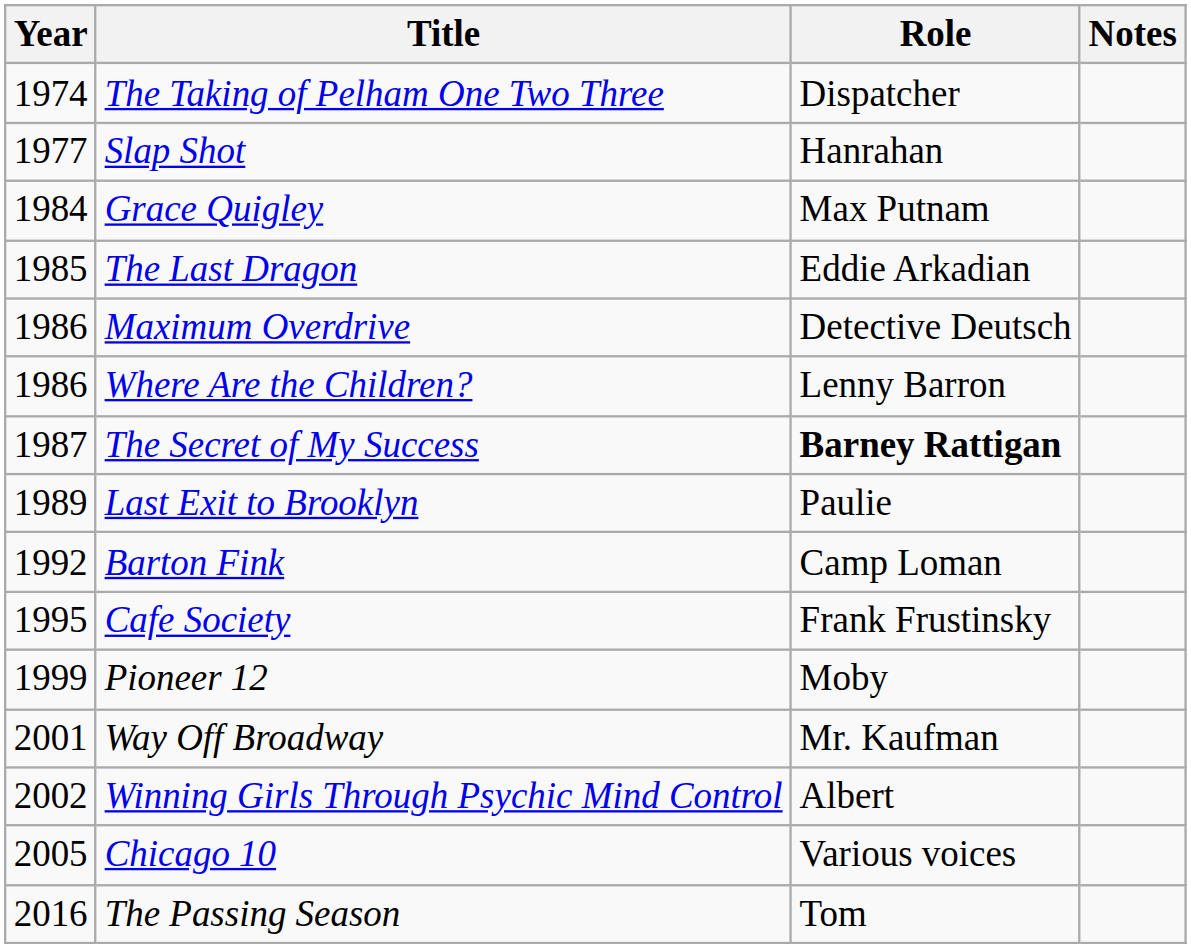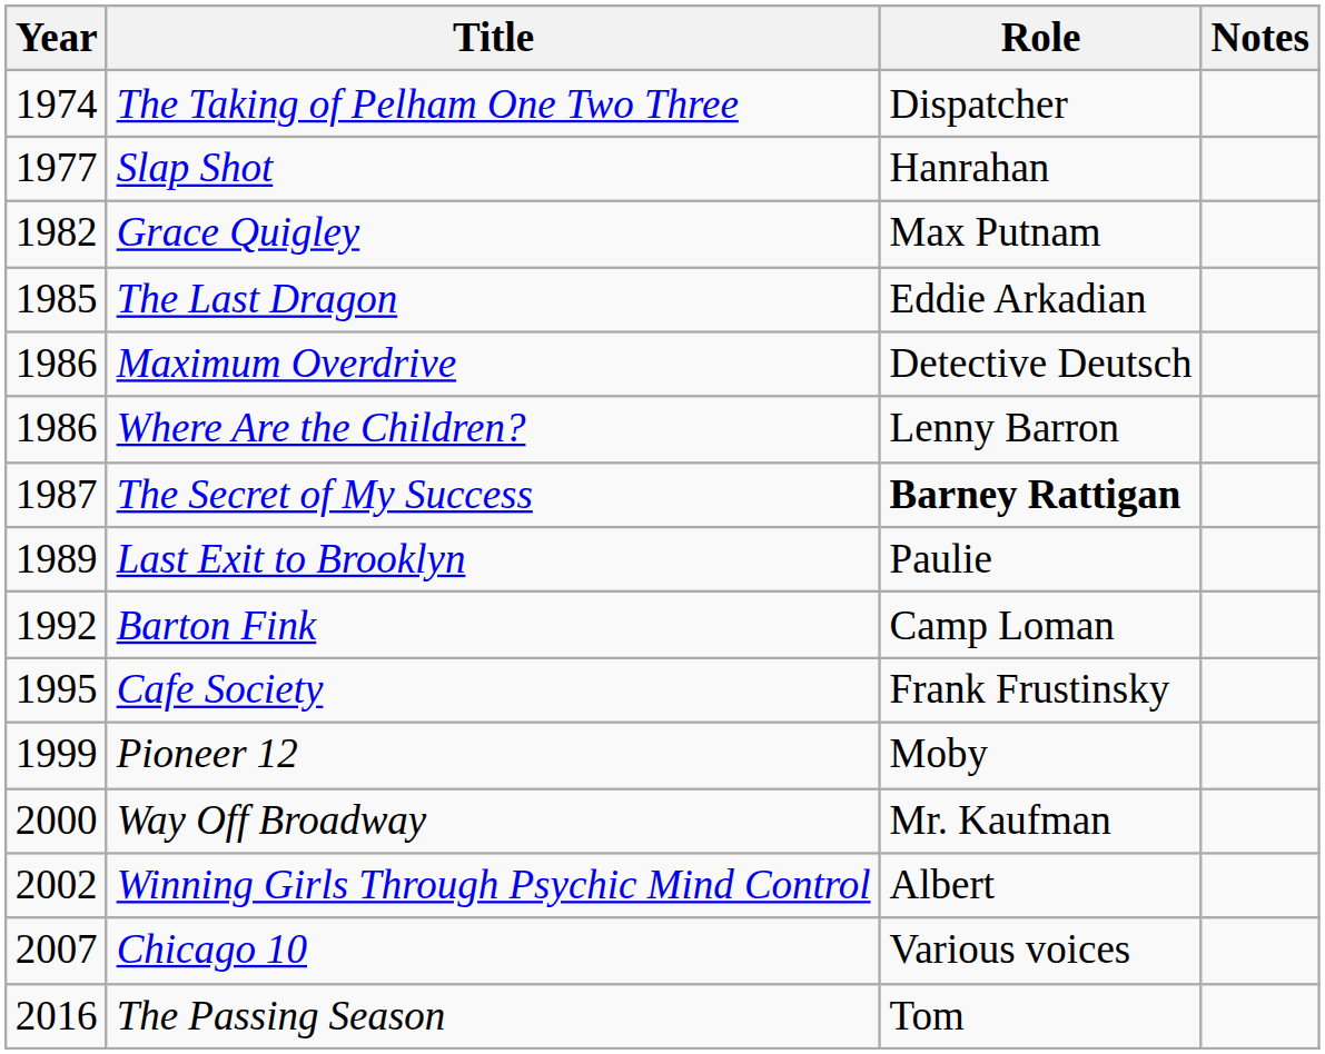 <table class="wikitable sortable">
 <tr>
 <th>Year</th>
 <th>Title</th>
 <th>Role</th>
 <th>Notes</th>
 </tr>
 <tr>
 <td>1974</td>
 <td><a href='#'><em>The Taking of Pelham One Two Three</em></a></td>
 <td>Dispatcher</td>
 <td></td>
 </tr>
 <tr>
 <td>1977</td>
 <td><em><a href='#'>Slap Shot</a></em></td>
 <td>Hanrahan</td>
 <td></td>
 </tr>
 <tr>
-<td>1984</td>
+<td>1982</td>
 <td><em><a href='#'>Grace Quigley</a></em></td>
 <td>Max Putnam</td>
 <td></td>
 </tr>
 <tr>
 <td>1985</td>
 <td><em><a href='#'>The Last Dragon</a></em></td>
 <td>Eddie Arkadian</td>
 <td></td>
 </tr>
 <tr>
 <td>1986</td>
 <td><em><a href='#'>Maximum Overdrive</a></em></td>
 <td>Detective Deutsch</td>
 <td></td>
 </tr>
 <tr>
 <td>1986</td>
 <td><em><a href='#'>Where Are the Children?</a></em></td>
 <td>Lenny Barron</td>
 <td></td>
 </tr>
 <tr>
 <td>1987</td>
 <td><a href='#'><em>The Secret of My Success</em></a></td>
 <td><strong>Barney Rattigan</strong></td>
 <td></td>
 </tr>
 <tr>
 <td>1989</td>
 <td><a href='#'><em>Last Exit to Brooklyn</em></a></td>
 <td>Paulie</td>
 <td></td>
 </tr>
 <tr>
 <td>1992</td>
 <td><em><a href='#'>Barton Fink</a></em></td>
 <td>Camp Loman</td>
 <td></td>
 </tr>
 <tr>
 <td>1995</td>
 <td><a href='#'><em>Cafe Society</em></a></td>
 <td>Frank Frustinsky</td>
 <td></td>
 </tr>
 <tr>
 <td>1999</td>
 <td><em>Pioneer 12</em></td>
 <td>Moby</td>
 <td></td>
 </tr>
 <tr>
-<td>2001</td>
+<td>2000</td>
 <td><em>Way Off Broadway</em></td>
 <td>Mr. Kaufman</td>
 <td></td>
 </tr>
 <tr>
 <td>2002</td>
 <td><em><a href='#'>Winning Girls Through Psychic Mind Control</a></em></td>
 <td>Albert</td>
 <td></td>
 </tr>
 <tr>
-<td>2005</td>
+<td>2007</td>
 <td><a href='#'><em>Chicago 10</em></a></td>
 <td>Various voices</td>
 <td></td>
 </tr>
 <tr>
 <td>2016</td>
 <td><em>The Passing Season</em></td>
 <td>Tom</td>
 <td></td>
 </tr>
 </table>
